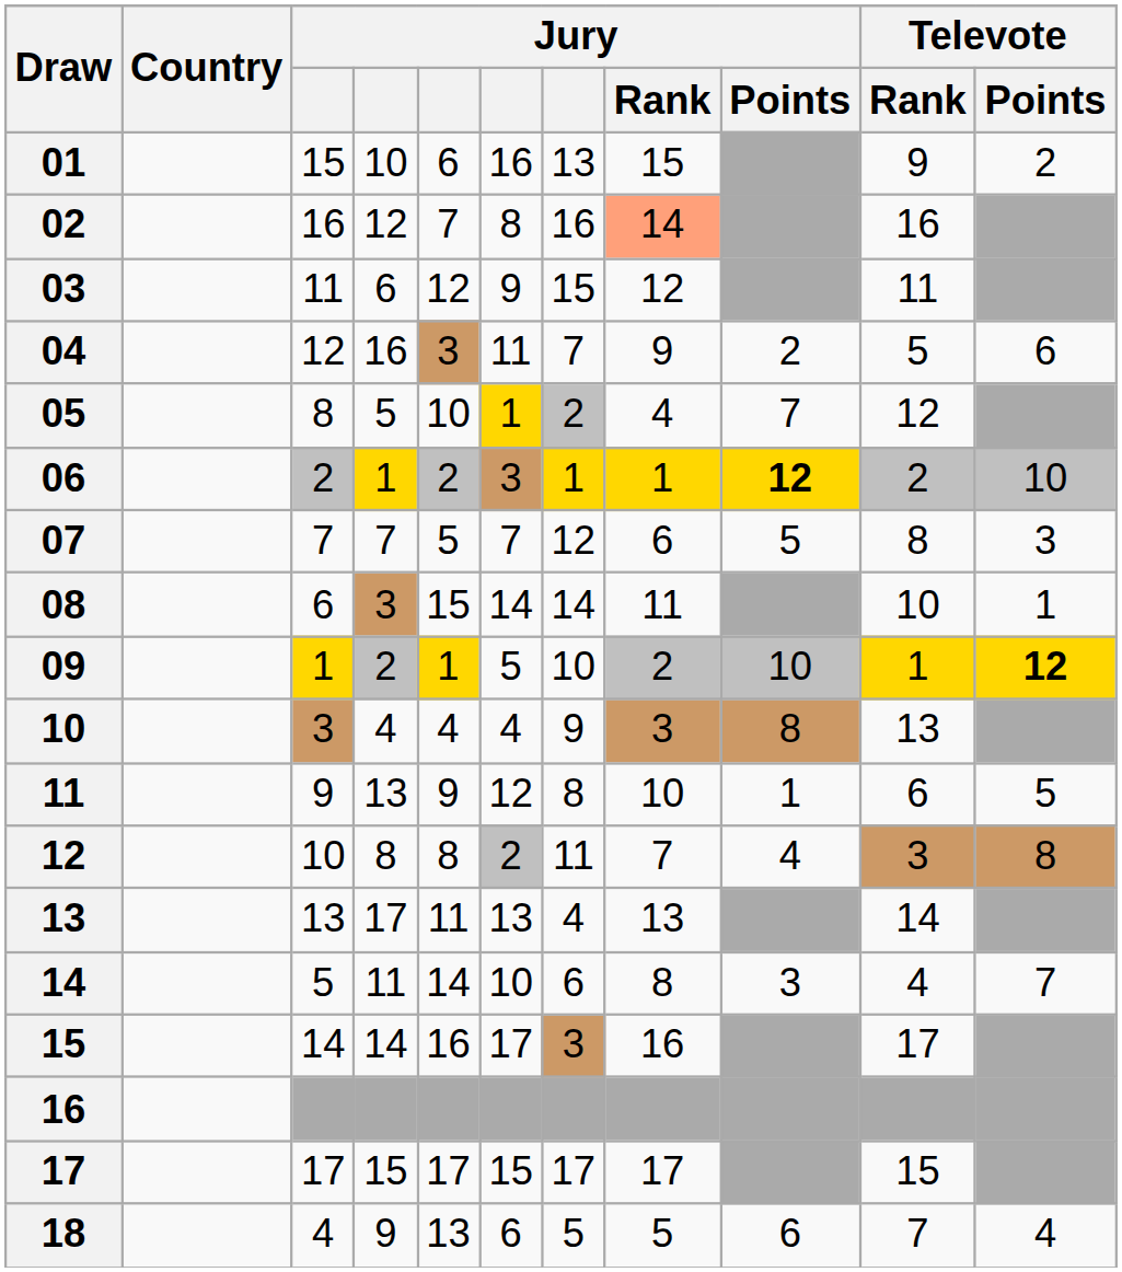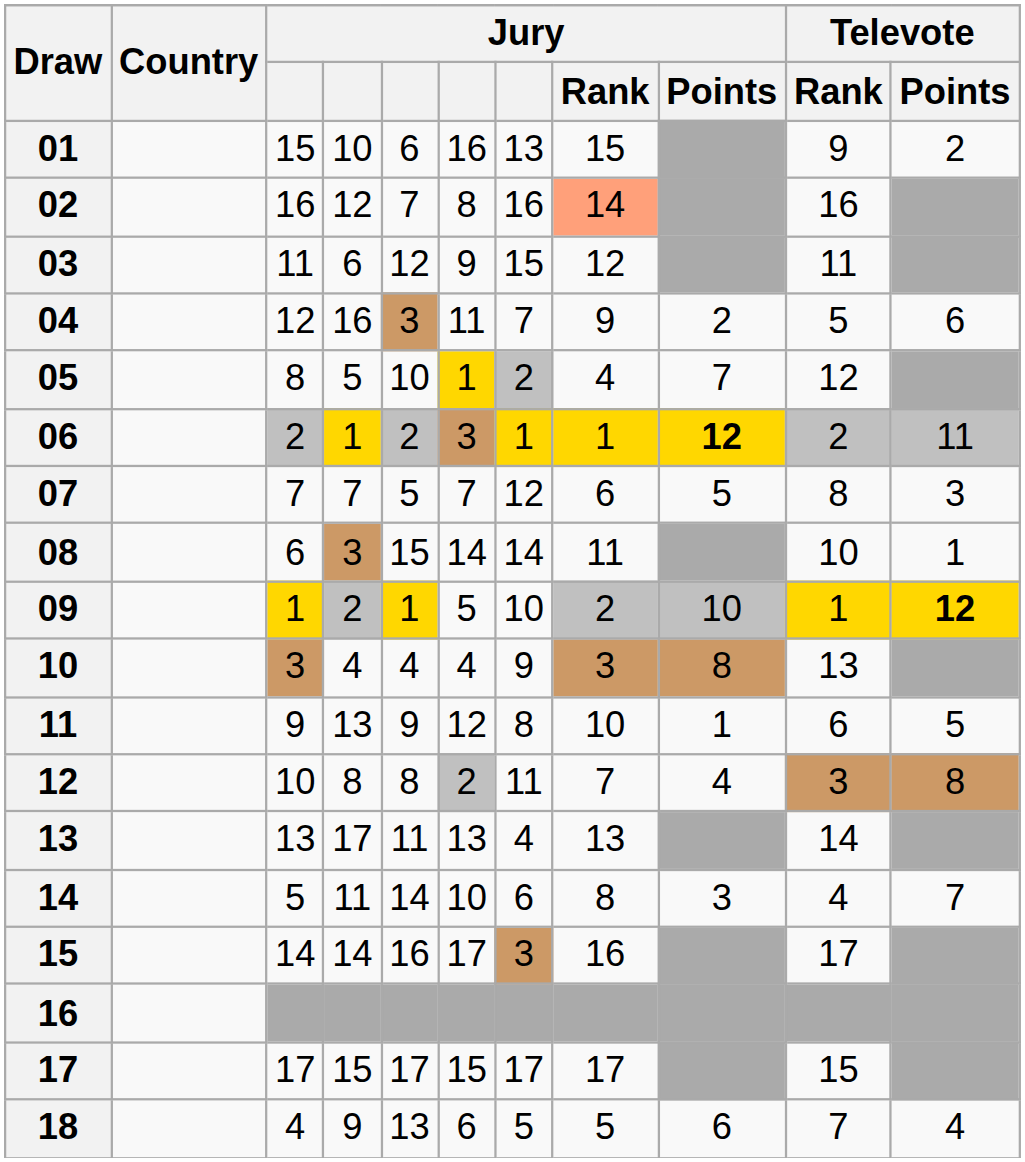 <table class="sortable wikitable collapsible plainrowheaders" style="text-align:center;">
 <tr>
 </tr>
 <tr>
 <th scope="col" rowspan="2">Draw</th>
 <th scope="col" rowspan="2">Country</th>
 <th scope="col" colspan="7">Jury</th>
 <th scope="col" colspan="2">Televote</th>
 </tr>
 <tr>
 <th scope="col"><small></small></th>
 <th scope="col"><small></small></th>
 <th scope="col"><small></small></th>
 <th scope="col"><small></small></th>
 <th scope="col"><small></small></th>
 <th scope="col">Rank</th>
 <th scope="col">Points</th>
 <th scope="col">Rank</th>
 <th scope="col">Points</th>
 </tr>
 <tr>
 <th scope="row" style="text-align:center;">01</th>
 <td style="text-align:left;"></td>
 <td>15</td>
 <td>10</td>
 <td>6</td>
 <td>16</td>
 <td>13</td>
 <td>15</td>
 <td style="background:#AAAAAA;"></td>
 <td>9</td>
 <td>2</td>
 </tr>
 <tr>
 <th scope="row" style="text-align:center;">02</th>
 <td style="text-align:left;"></td>
 <td>16</td>
 <td>12</td>
 <td>7</td>
 <td>8</td>
 <td>16</td>
 <td style="background: lightsalmon;">14</td>
 <td style="background:#AAAAAA;"></td>
 <td>16</td>
 <td style="background:#AAAAAA;"></td>
 </tr>
 <tr>
 <th scope="row" style="text-align:center;">03</th>
 <td style="text-align:left;"></td>
 <td>11</td>
 <td>6</td>
 <td>12</td>
 <td>9</td>
 <td>15</td>
 <td>12</td>
 <td style="background:#AAAAAA;"></td>
 <td>11</td>
 <td style="background:#AAAAAA;"></td>
 </tr>
 <tr>
 <th scope="row" style="text-align:center;">04</th>
 <td style="text-align:left;"></td>
 <td>12</td>
 <td>16</td>
 <td style="background:#CC9966;">3</td>
 <td>11</td>
 <td>7</td>
 <td>9</td>
 <td>2</td>
 <td>5</td>
 <td>6</td>
 </tr>
 <tr>
 <th scope="row" style="text-align:center;">05</th>
 <td style="text-align:left;"></td>
 <td>8</td>
 <td>5</td>
 <td>10</td>
 <td style="background:gold;">1</td>
 <td style="background:silver;">2</td>
 <td>4</td>
 <td>7</td>
 <td>12</td>
 <td style="background:#AAAAAA;"></td>
 </tr>
 <tr>
 <th scope="row" style="text-align:center;">06</th>
 <td style="text-align:left;"></td>
 <td style="background:silver;">2</td>
 <td style="background:gold;">1</td>
 <td style="background:silver;">2</td>
 <td style="background:#CC9966;">3</td>
 <td style="background:gold;">1</td>
 <td style="background:gold;">1</td>
 <td style="background:gold;"><strong>12</strong></td>
 <td style="background:silver;">2</td>
-<td style="background:silver;">10</td>
+<td style="background:silver;">11</td>
 </tr>
 <tr>
 <th scope="row" style="text-align:center;">07</th>
 <td style="text-align:left;"></td>
 <td>7</td>
 <td>7</td>
 <td>5</td>
 <td>7</td>
 <td>12</td>
 <td>6</td>
 <td>5</td>
 <td>8</td>
 <td>3</td>
 </tr>
 <tr>
 <th scope="row" style="text-align:center;">08</th>
 <td style="text-align:left;"></td>
 <td>6</td>
 <td style="background:#CC9966;">3</td>
 <td>15</td>
 <td>14</td>
 <td>14</td>
 <td>11</td>
 <td style="background:#AAAAAA;"></td>
 <td>10</td>
 <td>1</td>
 </tr>
 <tr>
 <th scope="row" style="text-align:center;">09</th>
 <td style="text-align:left;"></td>
 <td style="background:gold;">1</td>
 <td style="background:silver;">2</td>
 <td style="background:gold;">1</td>
 <td>5</td>
 <td>10</td>
 <td style="background:silver;">2</td>
 <td style="background:silver;">10</td>
 <td style="background:gold;">1</td>
 <td style="background:gold;"><strong>12</strong></td>
 </tr>
 <tr>
 <th scope="row" style="text-align:center;">10</th>
 <td style="text-align:left;"></td>
 <td style="background:#CC9966;">3</td>
 <td>4</td>
 <td>4</td>
 <td>4</td>
 <td>9</td>
 <td style="background:#CC9966;">3</td>
 <td style="background:#CC9966;">8</td>
 <td>13</td>
 <td style="background:#AAAAAA;"></td>
 </tr>
 <tr>
 <th scope="row" style="text-align:center;">11</th>
 <td style="text-align:left;"></td>
 <td>9</td>
 <td>13</td>
 <td>9</td>
 <td>12</td>
 <td>8</td>
 <td>10</td>
 <td>1</td>
 <td>6</td>
 <td>5</td>
 </tr>
 <tr>
 <th scope="row" style="text-align:center;">12</th>
 <td style="text-align:left;"></td>
 <td>10</td>
 <td>8</td>
 <td>8</td>
 <td style="background:silver;">2</td>
 <td>11</td>
 <td>7</td>
 <td>4</td>
 <td style="background:#CC9966;">3</td>
 <td style="background:#CC9966;">8</td>
 </tr>
 <tr>
 <th scope="row" style="text-align:center;">13</th>
 <td style="text-align:left;"></td>
 <td>13</td>
 <td>17</td>
 <td>11</td>
 <td>13</td>
 <td>4</td>
 <td>13</td>
 <td style="background:#AAAAAA;"></td>
 <td>14</td>
 <td style="background:#AAAAAA;"></td>
 </tr>
 <tr>
 <th scope="row" style="text-align:center;">14</th>
 <td style="text-align:left;"></td>
 <td>5</td>
 <td>11</td>
 <td>14</td>
 <td>10</td>
 <td>6</td>
 <td>8</td>
 <td>3</td>
 <td>4</td>
 <td>7</td>
 </tr>
 <tr>
 <th scope="row" style="text-align:center;">15</th>
 <td style="text-align:left;"></td>
 <td>14</td>
 <td>14</td>
 <td>16</td>
 <td>17</td>
 <td style="background:#CC9966;">3</td>
 <td>16</td>
 <td style="background:#AAAAAA;"></td>
 <td>17</td>
 <td style="background:#AAAAAA;"></td>
 </tr>
 <tr class="sortbottom">
 <th scope="row" style="text-align:center;">16</th>
 <td style="text-align:left;"></td>
 <td style="background:#AAAAAA;"></td>
 <td style="background:#AAAAAA;"></td>
 <td style="background:#AAAAAA;"></td>
 <td style="background:#AAAAAA;"></td>
 <td style="background:#AAAAAA;"></td>
 <td style="background:#AAAAAA;"></td>
 <td style="background:#AAAAAA;"></td>
 <td style="background:#AAAAAA;"></td>
 <td style="background:#AAAAAA;"></td>
 </tr>
 <tr>
 <th scope="row" style="text-align:center;">17</th>
 <td style="text-align:left;"></td>
 <td>17</td>
 <td>15</td>
 <td>17</td>
 <td>15</td>
 <td>17</td>
 <td>17</td>
 <td style="background:#AAAAAA;"></td>
 <td>15</td>
 <td style="background:#AAAAAA;"></td>
 </tr>
 <tr>
 <th scope="row" style="text-align:center;">18</th>
 <td style="text-align:left;"></td>
 <td>4</td>
 <td>9</td>
 <td>13</td>
 <td>6</td>
 <td>5</td>
 <td>5</td>
 <td>6</td>
 <td>7</td>
 <td>4</td>
 </tr>
 </table>
